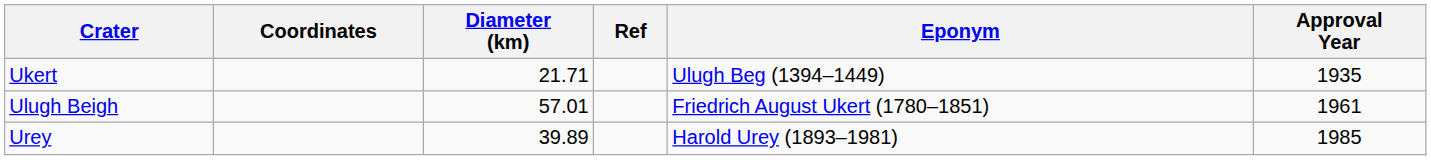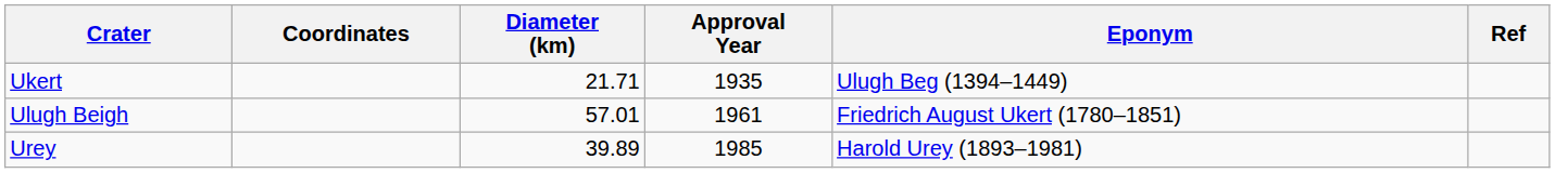 <table class="wikitable sortable" style="min-width: 90%">
 <tr>
 <th style="width:10em"><a href='#'>Crater</a></th>
 <th data-sort-type="number" style="width:10em">Coordinates</th>
 <th><a href='#'>Diameter</a><br>(km)</th>
+<th>Approval<br>Year</th>
+<th><a href='#'>Eponym</a></th>
 <th>Ref</th>
-<th><a href='#'>Eponym</a></th>
-<th>Approval<br>Year</th>
 </tr>
 <tr id="Ukert">
 <td><a href='#'>Ukert</a></td>
 <td></td>
 <td align=right>21.71</td>
+<td align=center>1935</td>
+<td><a href='#'>Ulugh Beg</a> (1394–1449)</td>
 <td></td>
-<td><a href='#'>Ulugh Beg</a> (1394–1449)</td>
-<td align=center>1935</td>
 </tr>
 <tr id="Ulugh Beigh">
 <td><a href='#'>Ulugh Beigh</a></td>
 <td></td>
 <td align=right>57.01</td>
+<td align=center>1961</td>
+<td><a href='#'>Friedrich August Ukert</a> (1780–1851)</td>
 <td></td>
-<td><a href='#'>Friedrich August Ukert</a> (1780–1851)</td>
-<td align=center>1961</td>
 </tr>
 <tr id="Urey">
 <td><a href='#'>Urey</a></td>
 <td></td>
 <td align=right>39.89</td>
+<td align=center>1985</td>
+<td><a href='#'>Harold Urey</a> (1893–1981)</td>
 <td></td>
-<td><a href='#'>Harold Urey</a> (1893–1981)</td>
-<td align=center>1985</td>
 </tr>
 </table>
